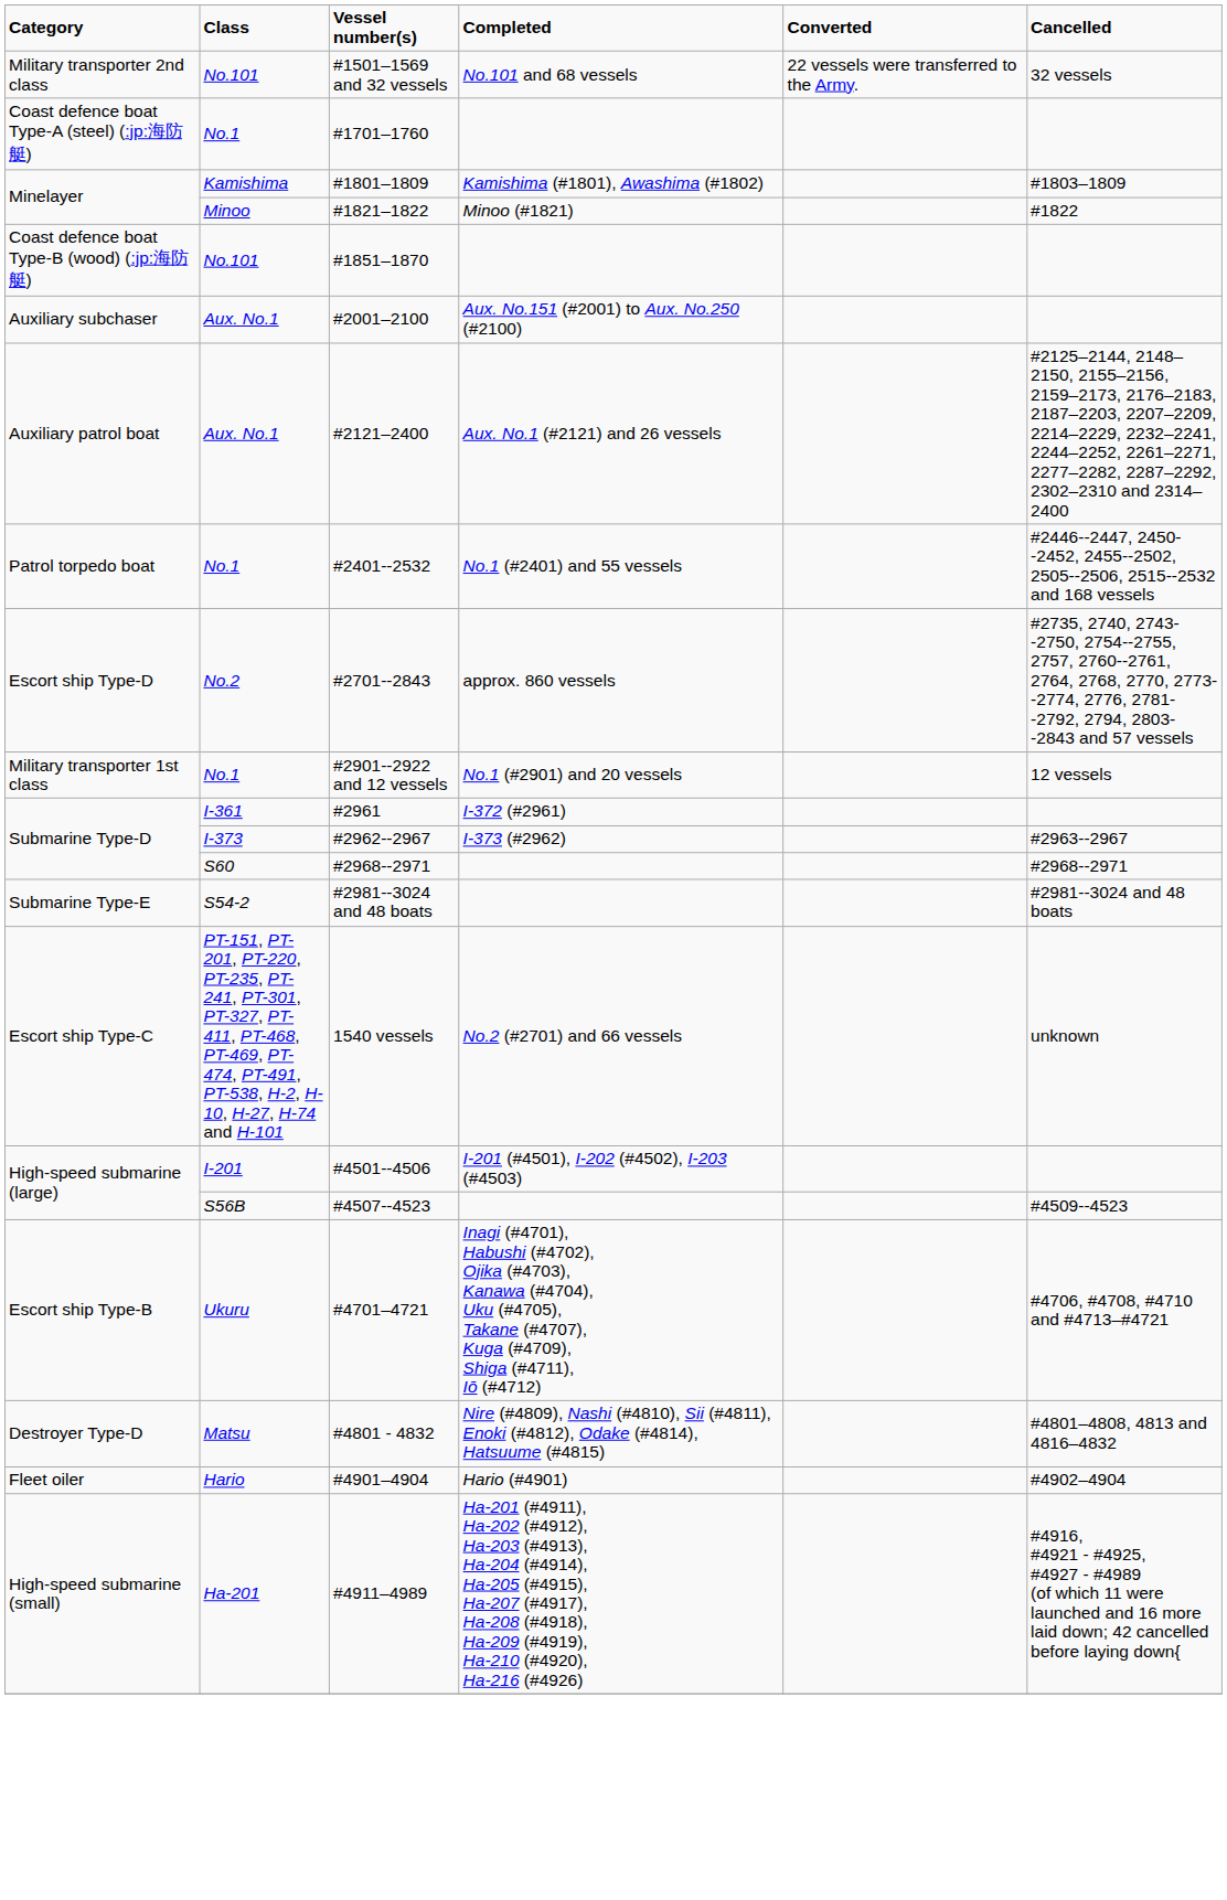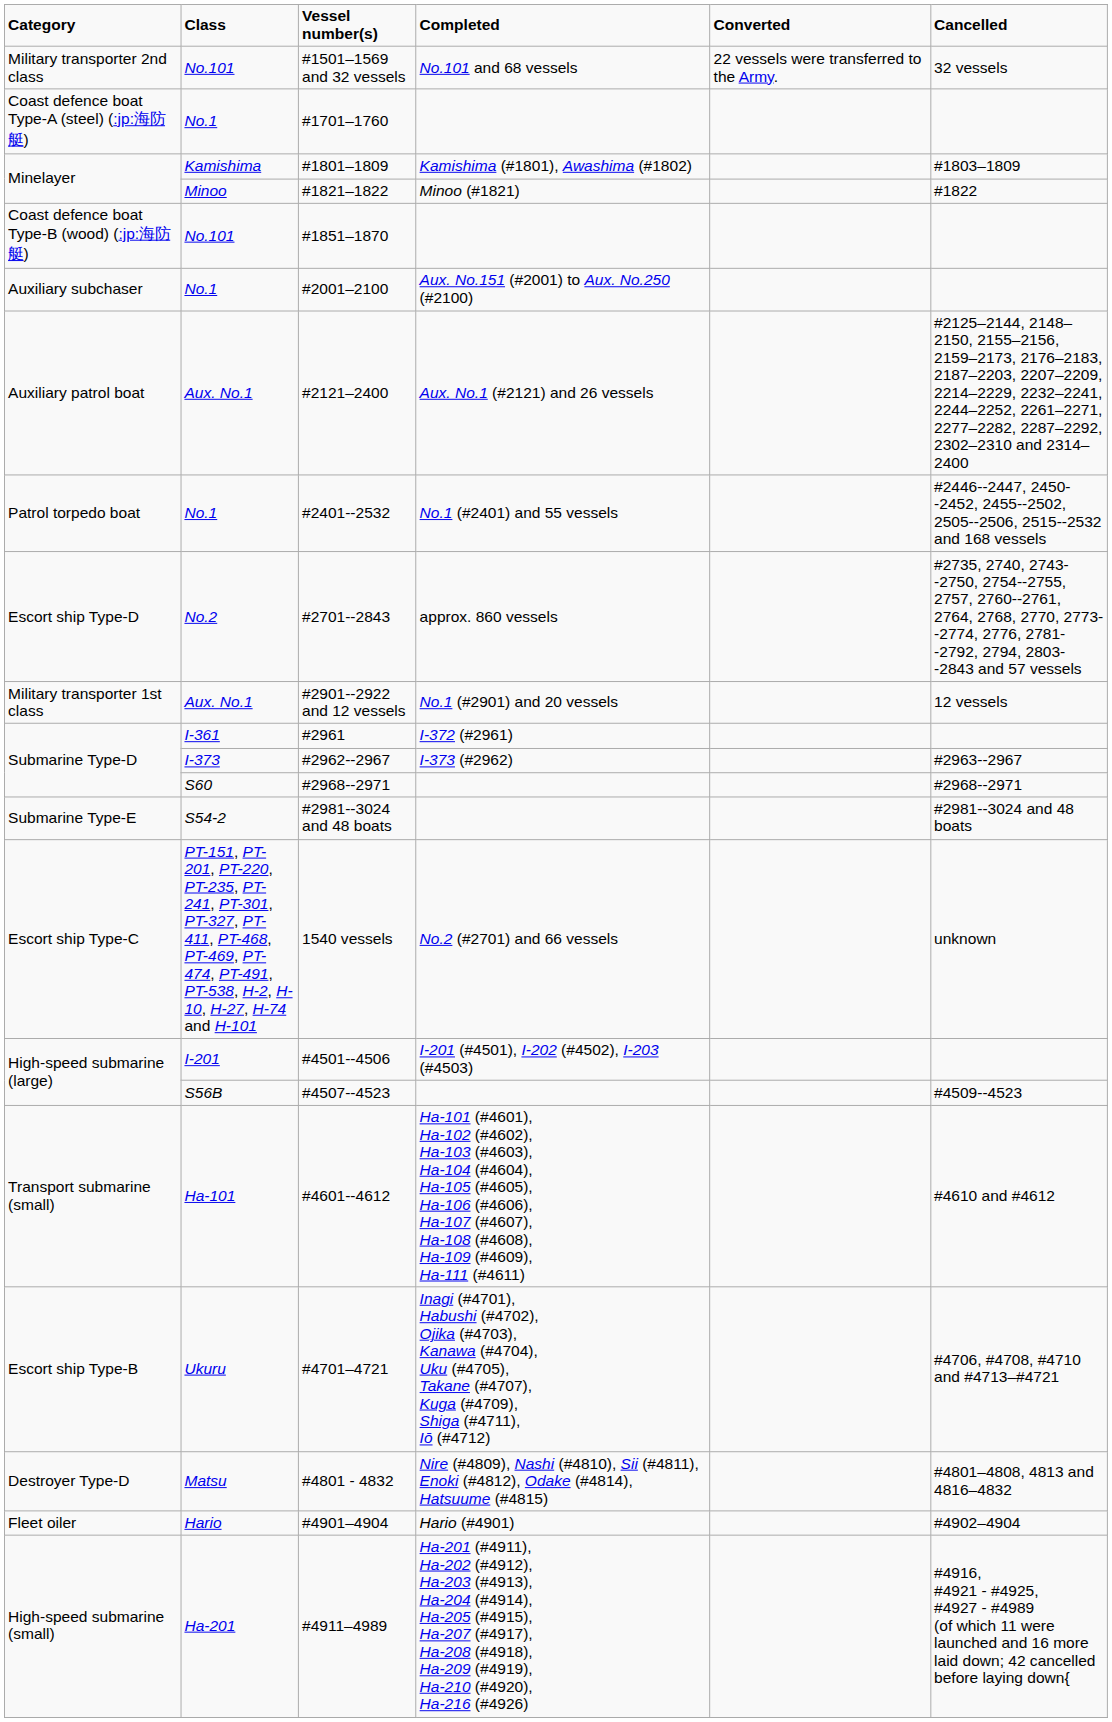 <table class="wikitable" width="90%">
 <tr>
 <td width="12%"><strong>Category</strong></td>
 <td width="8%"><strong>Class</strong></td>
 <td width="8%"><strong>Vessel number(s)</strong></td>
 <td width="20%"><strong>Completed</strong></td>
 <td width="15%"><strong>Converted</strong></td>
 <td width="12%"><strong>Cancelled</strong></td>
 </tr>
 <tr>
 <td>Military transporter 2nd class</td>
 <td><em><a href='#'>No.101</a></em></td>
 <td>#1501–1569 and 32 vessels</td>
 <td><em><a href='#'>No.101</a></em> and 68 vessels</td>
 <td>22 vessels were transferred to the <a href='#'>Army</a>.</td>
 <td>32 vessels</td>
 </tr>
 <tr>
 <td>Coast defence boat Type-A (steel) (<a href='#'>:jp:海防艇</a>)</td>
 <td><em><a href='#'>No.1</a></em></td>
 <td>#1701–1760</td>
 <td></td>
 <td></td>
 <td></td>
 </tr>
 <tr>
 <td rowspan="2">Minelayer</td>
 <td><em><a href='#'>Kamishima</a></em></td>
 <td>#1801–1809</td>
 <td><em><a href='#'>Kamishima</a></em> (#1801), <em><a href='#'>Awashima</a></em> (#1802)</td>
 <td></td>
 <td>#1803–1809</td>
 </tr>
 <tr>
 <td><em><a href='#'>Minoo</a></em></td>
 <td>#1821–1822</td>
 <td><em>Minoo</em> (#1821)</td>
 <td></td>
 <td>#1822</td>
 </tr>
 <tr>
 <td>Coast defence boat Type-B (wood) (<a href='#'>:jp:海防艇</a>)</td>
 <td><em><a href='#'>No.101</a></em></td>
 <td>#1851–1870</td>
 <td></td>
 <td></td>
 <td></td>
 </tr>
 <tr>
 <td>Auxiliary subchaser</td>
-<td><em><a href='#'>Aux. No.1</a></em></td>
+<td><em><a href='#'>No.1</a></em></td>
 <td>#2001–2100</td>
 <td><em><a href='#'>Aux. No.151</a></em> (#2001) to <em><a href='#'>Aux. No.250</a></em> (#2100)</td>
 <td></td>
 <td></td>
 </tr>
 <tr>
 <td>Auxiliary patrol boat</td>
 <td><em><a href='#'>Aux. No.1</a></em></td>
 <td>#2121–2400</td>
 <td><em><a href='#'>Aux. No.1</a></em> (#2121) and 26 vessels</td>
 <td></td>
 <td>#2125–2144, 2148–2150, 2155–2156, 2159–2173, 2176–2183, 2187–2203, 2207–2209, 2214–2229, 2232–2241, 2244–2252, 2261–2271, 2277–2282, 2287–2292, 2302–2310 and 2314–2400</td>
 </tr>
 <tr>
 <td>Patrol torpedo boat</td>
 <td><em><a href='#'>No.1</a></em></td>
 <td>#2401--2532</td>
 <td><em><a href='#'>No.1</a></em> (#2401) and 55 vessels</td>
 <td></td>
 <td>#2446--2447, 2450--2452, 2455--2502, 2505--2506, 2515--2532 and 168 vessels</td>
 </tr>
 <tr>
 <td>Escort ship Type-D</td>
 <td><em><a href='#'>No.2</a></em></td>
 <td>#2701--2843</td>
 <td>approx. 860 vessels</td>
 <td></td>
 <td>#2735, 2740, 2743--2750, 2754--2755, 2757, 2760--2761, 2764, 2768, 2770, 2773--2774, 2776, 2781--2792, 2794, 2803--2843 and 57 vessels</td>
 </tr>
 <tr>
 <td>Military transporter 1st class</td>
-<td><em><a href='#'>No.1</a></em></td>
+<td><em><a href='#'>Aux. No.1</a></em></td>
 <td>#2901--2922 and 12 vessels</td>
 <td><em><a href='#'>No.1</a></em> (#2901) and 20 vessels</td>
 <td></td>
 <td>12 vessels</td>
 </tr>
 <tr>
 <td rowspan="3">Submarine Type-D</td>
 <td><em><a href='#'>I-361</a></em></td>
 <td>#2961</td>
 <td><em><a href='#'>I-372</a></em> (#2961)</td>
 <td></td>
 <td></td>
 </tr>
 <tr>
 <td><em><a href='#'>I-373</a></em></td>
 <td>#2962--2967</td>
 <td><em><a href='#'>I-373</a></em> (#2962)</td>
 <td></td>
 <td>#2963--2967</td>
 </tr>
 <tr>
 <td><em>S60</em></td>
 <td>#2968--2971</td>
 <td></td>
 <td></td>
 <td>#2968--2971</td>
 </tr>
 <tr>
 <td>Submarine Type-E</td>
 <td><em>S54-2</em></td>
 <td>#2981--3024 and 48 boats</td>
 <td></td>
 <td></td>
 <td>#2981--3024 and 48 boats</td>
 </tr>
 <tr>
 <td>Escort ship Type-C</td>
 <td><em><a href='#'>PT-151</a></em>, <em><a href='#'>PT-201</a></em>, <em><a href='#'>PT-220</a></em>, <em><a href='#'>PT-235</a></em>, <em><a href='#'>PT-241</a></em>, <em><a href='#'>PT-301</a></em>, <em><a href='#'>PT-327</a></em>, <em><a href='#'>PT-411</a></em>, <em><a href='#'>PT-468</a></em>, <em><a href='#'>PT-469</a></em>, <em><a href='#'>PT-474</a></em>, <em><a href='#'>PT-491</a></em>, <em><a href='#'>PT-538</a></em>, <em><a href='#'>H-2</a></em>, <em><a href='#'>H-10</a></em>, <em><a href='#'>H-27</a></em>, <em><a href='#'>H-74</a></em> and <em><a href='#'>H-101</a></em></td>
 <td>1540 vessels</td>
 <td><em><a href='#'>No.2</a></em> (#2701) and 66 vessels</td>
 <td></td>
 <td>unknown</td>
 </tr>
 <tr>
 <td rowspan="2">High-speed submarine (large)</td>
 <td><em><a href='#'>I-201</a></em></td>
 <td>#4501--4506</td>
 <td><em><a href='#'>I-201</a></em> (#4501), <em><a href='#'>I-202</a></em> (#4502), <em><a href='#'>I-203</a></em> (#4503)</td>
 <td></td>
 <td></td>
 </tr>
 <tr>
 <td><em>S56B</em></td>
 <td>#4507--4523</td>
 <td></td>
 <td></td>
 <td>#4509--4523</td>
 </tr>
 <tr>
+<td>Transport submarine (small)</td>
+<td><em><a href='#'>Ha-101</a></em></td>
+<td>#4601--4612</td>
+<td><em><a href='#'>Ha-101</a></em> (#4601),<br><em><a href='#'>Ha-102</a></em> (#4602),<br><em><a href='#'>Ha-103</a></em> (#4603),<br><em><a href='#'>Ha-104</a></em> (#4604),<br><em><a href='#'>Ha-105</a></em> (#4605),<br><em><a href='#'>Ha-106</a></em> (#4606),<br><em><a href='#'>Ha-107</a></em> (#4607),<br><em><a href='#'>Ha-108</a></em> (#4608),<br><em><a href='#'>Ha-109</a></em> (#4609),<br> <em><a href='#'>Ha-111</a></em> (#4611)</td>
+<td></td>
+<td>#4610 and #4612</td>
+</tr>
+<tr>
 <td>Escort ship Type-B</td>
 <td><em><a href='#'>Ukuru</a></em></td>
 <td>#4701–4721</td>
 <td><em><a href='#'>Inagi</a></em> (#4701),<br><em><a href='#'>Habushi</a></em> (#4702),<br><em><a href='#'>Ojika</a></em> (#4703),<br><em><a href='#'>Kanawa</a></em> (#4704),<br><em><a href='#'>Uku</a></em> (#4705),<br><em><a href='#'>Takane</a></em> (#4707),<br><em><a href='#'>Kuga</a></em> (#4709),<br><em><a href='#'>Shiga</a></em> (#4711),<br><em><a href='#'>Iō</a></em> (#4712)</td>
 <td></td>
 <td>#4706, #4708, #4710 and #4713–#4721</td>
 </tr>
 <tr>
 <td>Destroyer Type-D</td>
 <td><em><a href='#'>Matsu</a></em></td>
 <td>#4801 - 4832</td>
 <td><em><a href='#'>Nire</a></em> (#4809), <em><a href='#'>Nashi</a></em> (#4810), <em><a href='#'>Sii</a></em> (#4811), <em><a href='#'>Enoki</a></em> (#4812), <em><a href='#'>Odake</a></em> (#4814), <em><a href='#'>Hatsuume</a></em> (#4815)</td>
 <td></td>
 <td>#4801–4808, 4813 and 4816–4832</td>
 </tr>
 <tr>
 <td>Fleet oiler</td>
 <td><em><a href='#'>Hario</a></em></td>
 <td>#4901–4904</td>
 <td><em>Hario</em> (#4901)</td>
 <td></td>
 <td>#4902–4904</td>
 </tr>
 <tr>
 <td>High-speed submarine (small)</td>
 <td><em><a href='#'>Ha-201</a></em></td>
 <td>#4911–4989</td>
 <td><em><a href='#'>Ha-201</a></em> (#4911),<br><em><a href='#'>Ha-202</a></em> (#4912),<br><em><a href='#'>Ha-203</a></em> (#4913),<br><em><a href='#'>Ha-204</a></em> (#4914),<br><em><a href='#'>Ha-205</a></em> (#4915),<br><em><a href='#'>Ha-207</a></em> (#4917),<br><em><a href='#'>Ha-208</a></em> (#4918),<br><em><a href='#'>Ha-209</a></em> (#4919),<br><em><a href='#'>Ha-210</a></em> (#4920),<br><em><a href='#'>Ha-216</a></em> (#4926)</td>
 <td></td>
 <td>#4916,<br>#4921 - #4925,<br>#4927 - #4989<br>(of which 11 were launched and 16 more laid down; 42 cancelled before laying down{</td>
 </tr>
 <tr>
 </tr>
 </table>
